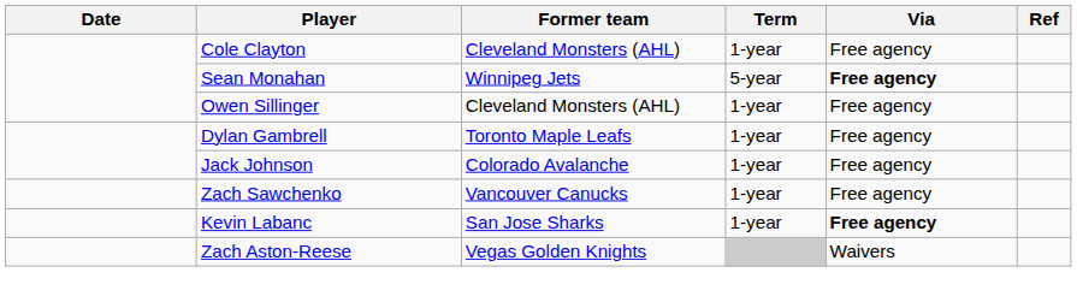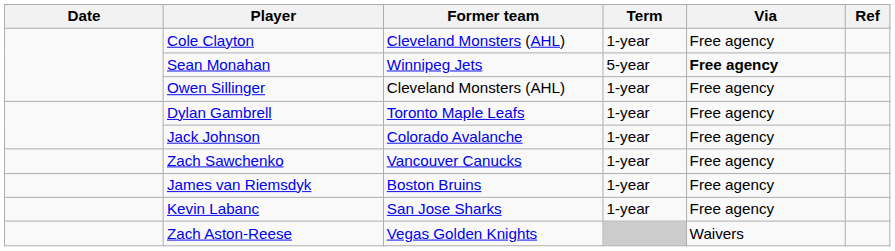 <table class="wikitable">
 <tr style="background:#ddd; text-align:center;">
 <th style="width: 10em;">Date</th>
 <th style="width: 14em;">Player</th>
 <th style="width: 14em;">Former team</th>
 <th style="width: 5em;">Term</th>
 <th style="width: 10em;">Via</th>
 <th style="width: 2.5em;">Ref</th>
 </tr>
 <tr>
 <td rowspan=3></td>
 <td><a href='#'>Cole Clayton</a></td>
 <td><a href='#'>Cleveland Monsters</a> (<a href='#'>AHL</a>)</td>
 <td>1-year</td>
 <td>Free agency</td>
 <td></td>
 </tr>
 <tr>
 <td><a href='#'>Sean Monahan</a></td>
 <td><a href='#'>Winnipeg Jets</a></td>
 <td>5-year</td>
 <td><strong>Free agency</strong></td>
 <td></td>
 </tr>
 <tr>
 <td><a href='#'>Owen Sillinger</a></td>
 <td>Cleveland Monsters (AHL)</td>
 <td>1-year</td>
 <td>Free agency</td>
 <td></td>
 </tr>
 <tr>
 <td rowspan=2></td>
 <td><a href='#'>Dylan Gambrell</a></td>
 <td><a href='#'>Toronto Maple Leafs</a></td>
 <td>1-year</td>
 <td>Free agency</td>
 <td></td>
 </tr>
 <tr>
 <td><a href='#'>Jack Johnson</a></td>
 <td><a href='#'>Colorado Avalanche</a></td>
 <td>1-year</td>
 <td>Free agency</td>
 <td></td>
 </tr>
 <tr>
 <td></td>
 <td><a href='#'>Zach Sawchenko</a></td>
 <td><a href='#'>Vancouver Canucks</a></td>
 <td>1-year</td>
 <td>Free agency</td>
 <td></td>
 </tr>
 <tr>
 <td></td>
+<td><a href='#'>James van Riemsdyk</a></td>
+<td><a href='#'>Boston Bruins</a></td>
+<td>1-year</td>
+<td>Free agency</td>
+<td></td>
+</tr>
+<tr>
+<td></td>
 <td><a href='#'>Kevin Labanc</a></td>
 <td><a href='#'>San Jose Sharks</a></td>
 <td>1-year</td>
-<td><strong>Free agency</strong></td>
+<td>Free agency</td>
 <td></td>
 </tr>
 <tr>
 <td></td>
 <td><a href='#'>Zach Aston-Reese</a></td>
 <td><a href='#'>Vegas Golden Knights</a></td>
 <td style="background:#ccc;"></td>
 <td>Waivers</td>
 <td></td>
 </tr>
 </table>
